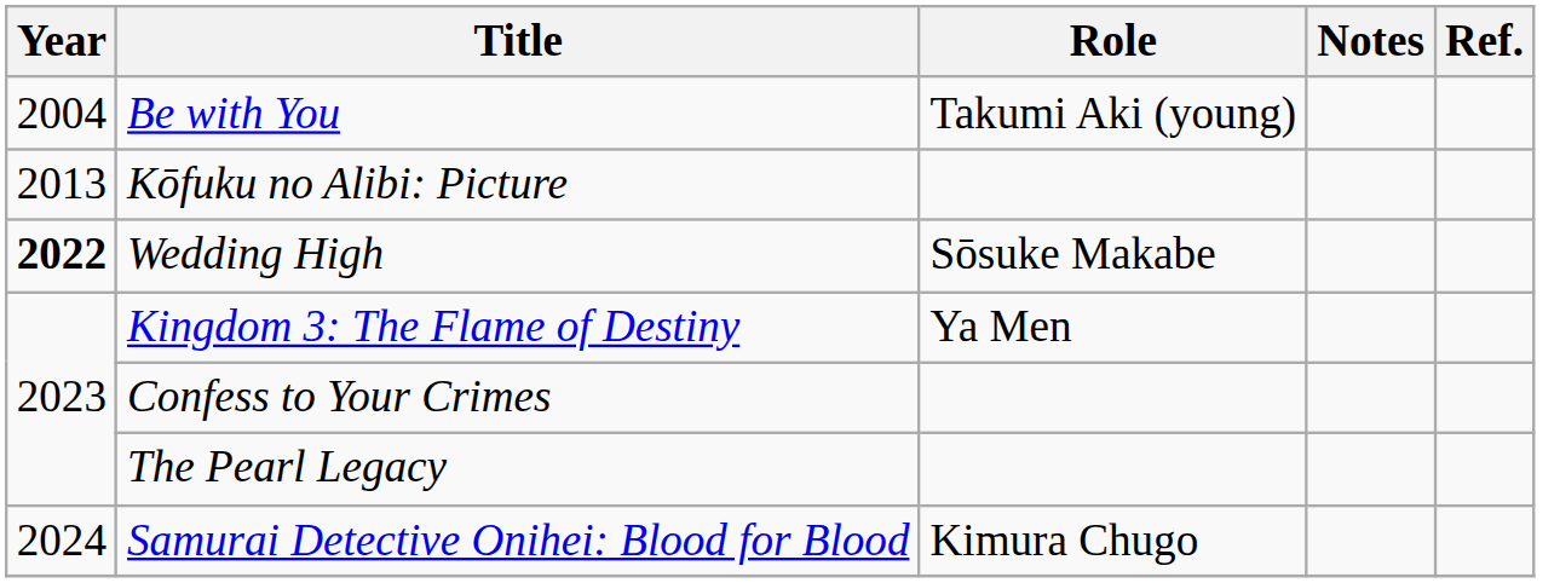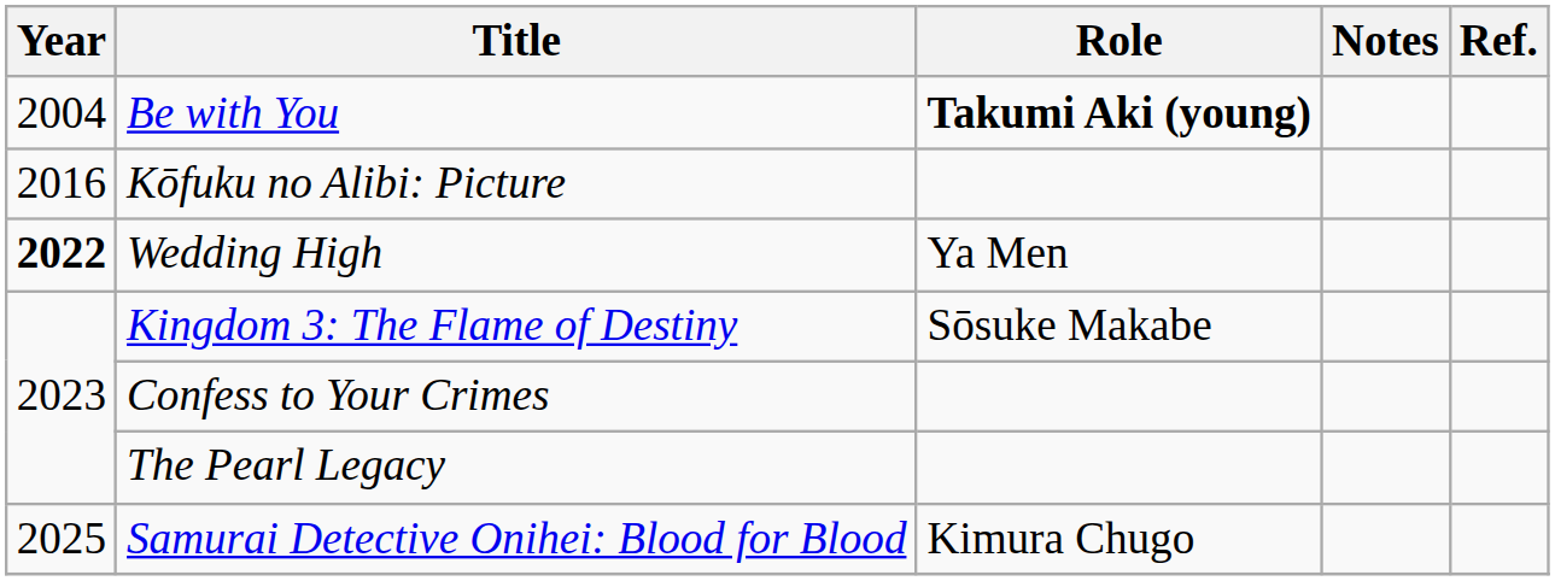 <table class="wikitable">
 <tr>
 <th>Year</th>
 <th>Title</th>
 <th>Role</th>
 <th>Notes</th>
 <th>Ref.</th>
 </tr>
 <tr>
 <td>2004</td>
 <td><em><a href='#'>Be with You</a></em></td>
-<td>Takumi Aki (young)</td>
+<td><strong>Takumi Aki (young)</strong></td>
 <td></td>
 <td></td>
 </tr>
 <tr>
-<td>2013</td>
+<td>2016</td>
 <td><em>Kōfuku no Alibi: Picture</em></td>
 <td></td>
 <td></td>
 <td></td>
 </tr>
 <tr>
 <td><strong>2022</strong></td>
 <td><em>Wedding High</em></td>
-<td>Sōsuke Makabe</td>
+<td>Ya Men</td>
 <td></td>
 <td></td>
 </tr>
 <tr>
 <td rowspan=3>2023</td>
 <td><em><a href='#'>Kingdom 3: The Flame of Destiny</a></em></td>
-<td>Ya Men</td>
+<td>Sōsuke Makabe</td>
 <td></td>
 <td></td>
 </tr>
 <tr>
 <td><em>Confess to Your Crimes</em></td>
 <td></td>
 <td></td>
 <td></td>
 </tr>
 <tr>
 <td><em>The Pearl Legacy</em></td>
 <td></td>
 <td></td>
 <td></td>
 </tr>
 <tr>
-<td>2024</td>
+<td>2025</td>
 <td><em><a href='#'>Samurai Detective Onihei: Blood for Blood</a></em></td>
 <td>Kimura Chugo</td>
 <td></td>
 <td></td>
 </tr>
 <tr>
 </tr>
 </table>
